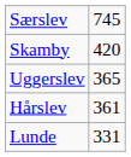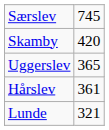 <table class="wikitable" style="float:left; margin-right:1em">
 <tr>
 <td><a href='#'>Særslev</a></td>
 <td align="center">745</td>
 </tr>
 <tr>
 <td><a href='#'>Skamby</a></td>
 <td align="center">420</td>
 </tr>
 <tr>
 <td><a href='#'>Uggerslev</a></td>
 <td align="center">365</td>
 </tr>
 <tr>
 <td><a href='#'>Hårslev</a></td>
 <td align="center">361</td>
 </tr>
 <tr>
 <td><a href='#'>Lunde</a></td>
-<td align="center">331</td>
+<td align="center">321</td>
 </tr>
 </table>
